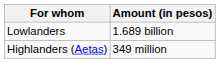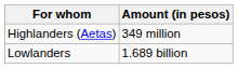 <table class="wikitable">
 <tr>
 <th>For whom</th>
 <th>Amount (in pesos)</th>
 </tr>
 <tr>
+<td>Highlanders (<a href='#'>Aetas</a>)</td>
+<td>349 million</td>
+</tr>
+<tr>
 <td>Lowlanders</td>
 <td>1.689 billion</td>
 </tr>
-<tr>
-<td>Highlanders (<a href='#'>Aetas</a>)</td>
-<td>349 million</td>
-</tr>
 </table>
